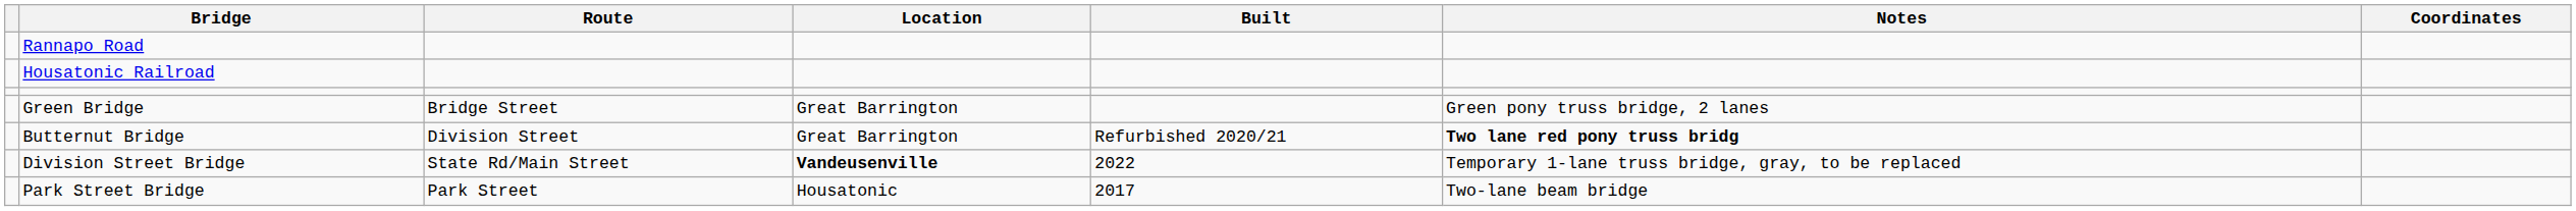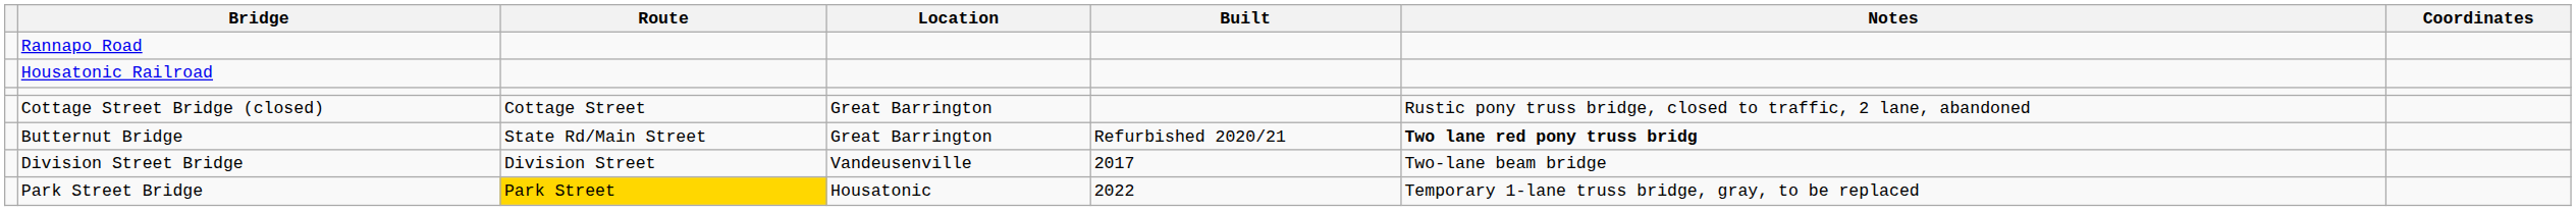 <table class="wikitable"  width="100%">
 <tr>
 <th></th>
 <th scope="col">Bridge</th>
 <th scope = "col">Route</th>
 <th scope = "col">Location</th>
 <th scope = "col">Built</th>
 <th scope = "col">Notes</th>
 <th scope = "col">Coordinates</th>
 </tr>
 <tr>
 <td></td>
 <td><a href='#'>Rannapo Road</a></td>
 <td></td>
 <td></td>
 <td></td>
 <td></td>
 <td></td>
 </tr>
 <tr>
 <td></td>
 <td><a href='#'>Housatonic Railroad</a></td>
 <td></td>
 <td></td>
 <td></td>
 <td></td>
 <td></td>
 </tr>
 <tr>
 <td></td>
 <td></td>
 <td></td>
 <td></td>
 <td></td>
 <td></td>
 <td></td>
 </tr>
 <tr>
 <td></td>
-<td>Green Bridge</td>
-<td>Bridge Street</td>
+<td>Cottage Street Bridge (closed)</td>
+<td>Cottage Street</td>
 <td>Great Barrington</td>
 <td></td>
-<td>Green pony truss bridge, 2 lanes</td>
+<td>Rustic pony truss bridge, closed to traffic, 2 lane, abandoned</td>
 <td></td>
 </tr>
 <tr>
 <td></td>
 <td>Butternut Bridge</td>
-<td>Division Street</td>
+<td>State Rd/Main Street</td>
 <td>Great Barrington</td>
 <td>Refurbished 2020/21</td>
 <td><strong>Two lane red pony truss bridg</strong></td>
 <td></td>
 </tr>
 <tr>
 <td></td>
 <td>Division Street Bridge</td>
-<td>State Rd/Main Street</td>
-<td><strong>Vandeusenville</strong></td>
-<td>2022</td>
-<td>Temporary 1-lane truss bridge, gray, to be replaced</td>
+<td>Division Street</td>
+<td>Vandeusenville</td>
+<td>2017</td>
+<td>Two-lane beam bridge</td>
 <td></td>
 </tr>
 <tr>
 <td></td>
 <td>Park Street Bridge</td>
-<td>Park Street</td>
+<td style="background: gold;">Park Street</td>
 <td>Housatonic</td>
-<td>2017</td>
-<td>Two-lane beam bridge</td>
+<td>2022</td>
+<td>Temporary 1-lane truss bridge, gray, to be replaced</td>
 <td></td>
 </tr>
 </table>
